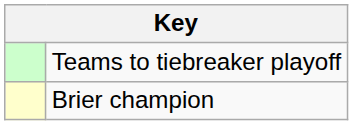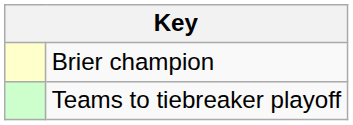 <table class="wikitable" style="text-align: center;">
 <tr>
 <th colspan=2>Key</th>
 </tr>
 <tr>
+<td style="background:#ffffcc; width:20px;"></td>
+<td align=left>Brier champion</td>
+</tr>
+<tr>
 <td style="background:#ccffcc; width:20px;"></td>
 <td align=left>Teams to tiebreaker playoff</td>
 </tr>
-<tr>
-<td style="background:#ffffcc; width:20px;"></td>
-<td align=left>Brier champion</td>
-</tr>
 </table>
